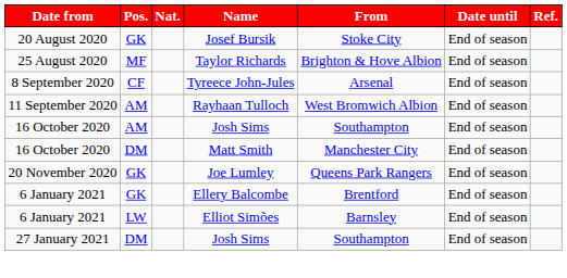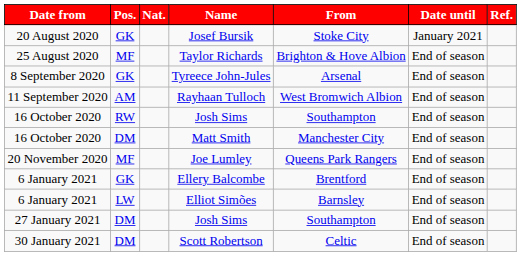 <table class="wikitable" style="text-align:center;">
 <tr>
 <th style="background:red;border:1px solid black;color:white;">Date from</th>
 <th style="background:red;border:1px solid black;color:white;">Pos.</th>
 <th style="background:red;border:1px solid black;color:white;">Nat.</th>
 <th style="background:red;border:1px solid black;color:white;">Name</th>
 <th style="background:red;border:1px solid black;color:white;">From</th>
 <th style="background:red;border:1px solid black;color:white;">Date until</th>
 <th style="background:red;border:1px solid black;color:white;">Ref.</th>
 </tr>
 <tr>
 <td>20 August 2020</td>
 <td><a href='#'>GK</a></td>
 <td></td>
 <td><a href='#'>Josef Bursik</a></td>
 <td> <a href='#'>Stoke City</a></td>
-<td>End of season</td>
+<td>January 2021</td>
 <td></td>
 </tr>
 <tr>
 <td>25 August 2020</td>
 <td><a href='#'>MF</a></td>
 <td></td>
 <td><a href='#'>Taylor Richards</a></td>
 <td> <a href='#'>Brighton & Hove Albion</a></td>
 <td>End of season</td>
 <td></td>
 </tr>
 <tr>
 <td>8 September 2020</td>
-<td><a href='#'>CF</a></td>
+<td><a href='#'>GK</a></td>
 <td></td>
 <td><a href='#'>Tyreece John-Jules</a></td>
 <td> <a href='#'>Arsenal</a></td>
 <td>End of season</td>
 <td></td>
 </tr>
 <tr>
 <td>11 September 2020</td>
 <td><a href='#'>AM</a></td>
 <td></td>
 <td><a href='#'>Rayhaan Tulloch</a></td>
 <td> <a href='#'>West Bromwich Albion</a></td>
 <td>End of season</td>
 <td></td>
 </tr>
 <tr>
 <td>16 October 2020</td>
-<td><a href='#'>AM</a></td>
+<td><a href='#'>RW</a></td>
 <td></td>
 <td><a href='#'>Josh Sims</a></td>
 <td> <a href='#'>Southampton</a></td>
 <td>End of season</td>
 <td></td>
 </tr>
 <tr>
 <td>16 October 2020</td>
 <td><a href='#'>DM</a></td>
 <td></td>
 <td><a href='#'>Matt Smith</a></td>
 <td> <a href='#'>Manchester City</a></td>
 <td>End of season</td>
 <td></td>
 </tr>
 <tr>
 <td>20 November 2020</td>
-<td><a href='#'>GK</a></td>
+<td><a href='#'>MF</a></td>
 <td></td>
 <td><a href='#'>Joe Lumley</a></td>
 <td> <a href='#'>Queens Park Rangers</a></td>
 <td>End of season</td>
 <td></td>
 </tr>
 <tr>
 <td>6 January 2021</td>
 <td><a href='#'>GK</a></td>
 <td></td>
 <td><a href='#'>Ellery Balcombe</a></td>
 <td> <a href='#'>Brentford</a></td>
 <td>End of season</td>
 <td></td>
 </tr>
 <tr>
 <td>6 January 2021</td>
 <td><a href='#'>LW</a></td>
 <td></td>
 <td><a href='#'>Elliot Simões</a></td>
 <td> <a href='#'>Barnsley</a></td>
 <td>End of season</td>
 <td></td>
 </tr>
 <tr>
 <td>27 January 2021</td>
 <td><a href='#'>DM</a></td>
 <td></td>
 <td><a href='#'>Josh Sims</a></td>
 <td> <a href='#'>Southampton</a></td>
 <td>End of season</td>
 <td></td>
 </tr>
+<tr>
+<td>30 January 2021</td>
+<td><a href='#'>DM</a></td>
+<td></td>
+<td><a href='#'>Scott Robertson</a></td>
+<td> <a href='#'>Celtic</a></td>
+<td>End of season</td>
+<td></td>
+</tr>
 </table>
